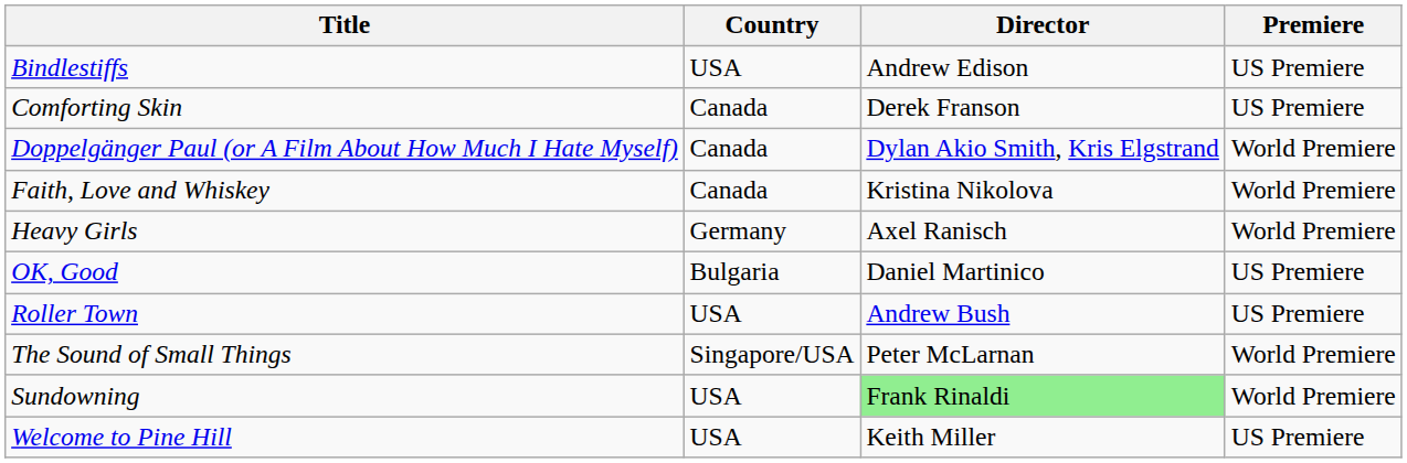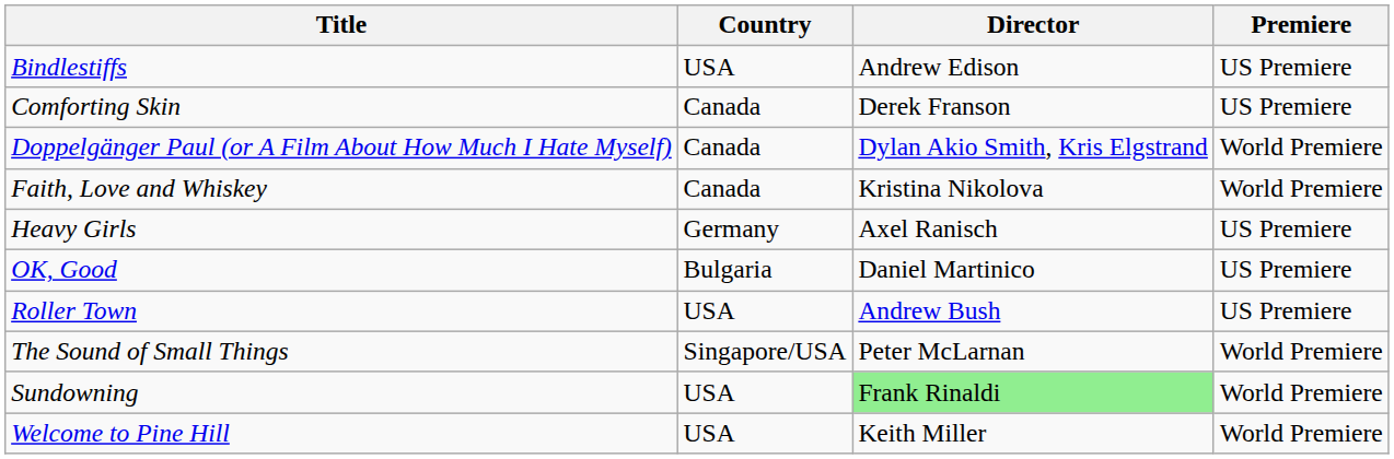 <table class="wikitable sortable">
 <tr>
 <th>Title</th>
 <th>Country</th>
 <th>Director</th>
 <th>Premiere</th>
 </tr>
 <tr>
 <td><em><a href='#'>Bindlestiffs</a></em></td>
 <td>USA</td>
 <td>Andrew Edison</td>
 <td>US Premiere</td>
 </tr>
 <tr>
 <td><em>Comforting Skin</em></td>
 <td>Canada</td>
 <td>Derek Franson</td>
 <td>US Premiere</td>
 </tr>
 <tr>
 <td><em><a href='#'>Doppelgänger Paul (or A Film About How Much I Hate Myself)</a></em></td>
 <td>Canada</td>
 <td><a href='#'>Dylan Akio Smith</a>, <a href='#'>Kris Elgstrand</a></td>
 <td>World Premiere</td>
 </tr>
 <tr>
 <td><em>Faith, Love and Whiskey</em></td>
 <td>Canada</td>
 <td>Kristina Nikolova</td>
 <td>World Premiere</td>
 </tr>
 <tr>
 <td><em>Heavy Girls</em></td>
 <td>Germany</td>
 <td>Axel Ranisch</td>
-<td>World Premiere</td>
+<td>US Premiere</td>
 </tr>
 <tr>
 <td><em><a href='#'>OK, Good</a></em></td>
 <td>Bulgaria</td>
 <td>Daniel Martinico</td>
 <td>US Premiere</td>
 </tr>
 <tr>
 <td><em><a href='#'>Roller Town</a></em></td>
 <td>USA</td>
 <td><a href='#'>Andrew Bush</a></td>
 <td>US Premiere</td>
 </tr>
 <tr>
 <td><em>The Sound of Small Things</em></td>
 <td>Singapore/USA</td>
 <td>Peter McLarnan</td>
 <td>World Premiere</td>
 </tr>
 <tr>
 <td><em>Sundowning</em></td>
 <td>USA</td>
 <td style="background: lightgreen;">Frank Rinaldi</td>
 <td>World Premiere</td>
 </tr>
 <tr>
 <td><em><a href='#'>Welcome to Pine Hill</a></em></td>
 <td>USA</td>
 <td>Keith Miller</td>
-<td>US Premiere</td>
+<td>World Premiere</td>
 </tr>
 </table>
